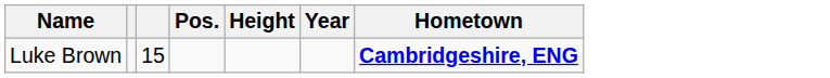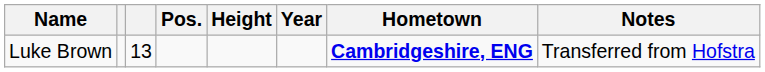 <table class="wikitable sortable" border="1">
 <tr>
 <th>Name</th>
 <th></th>
 <th></th>
 <th>Pos.</th>
 <th>Height</th>
 <th>Year</th>
 <th>Hometown</th>
+<th class="unsortable">Notes</th>
 </tr>
 <tr>
 <td>Luke Brown</td>
 <td></td>
-<td>15</td>
+<td>13</td>
 <td></td>
 <td></td>
 <td></td>
 <td><strong><a href='#'>Cambridgeshire, ENG</a></strong></td>
+<td>Transferred from <a href='#'>Hofstra</a></td>
 </tr>
 </table>
